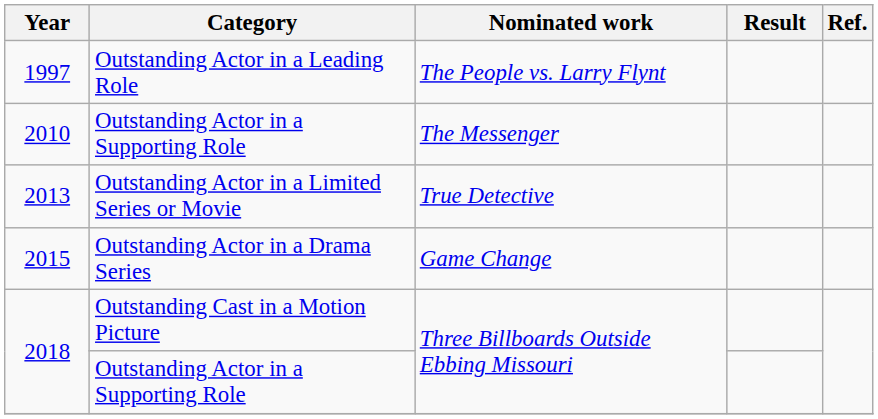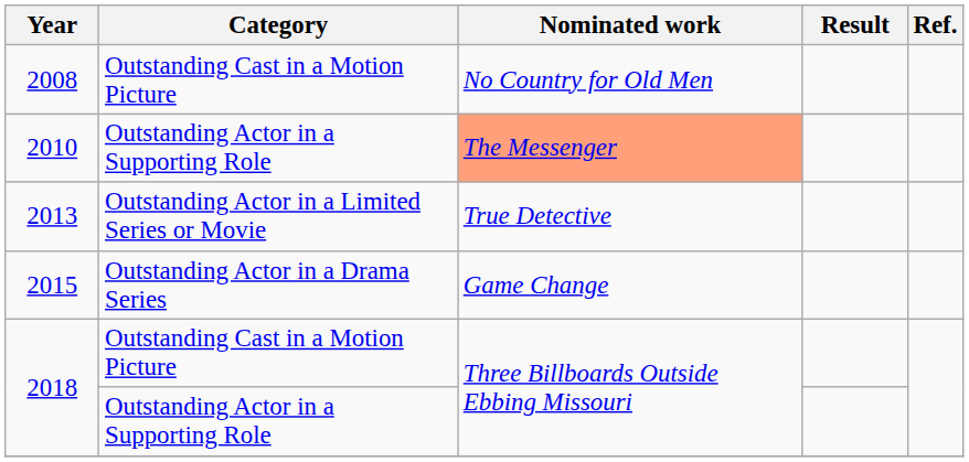 <table class=wikitable>
 <tr>
 <th scope="col" style="width:5em;">Year</th>
 <th scope="col" style="width:26em;">Category</th>
 <th scope="col" style="width:25em;">Nominated work</th>
 <th scope="col" style="width:5em;">Result</th>
 <th>Ref.</th>
 </tr>
 <tr>
-<td style="text-align:center;"><a href='#'>1997</a></td>
-<td><a href='#'>Outstanding Actor in a Leading Role</a></td>
-<td><em><a href='#'>The People vs. Larry Flynt</a></em></td>
+<td style="text-align:center;"><a href='#'>2008</a></td>
+<td><a href='#'>Outstanding Cast in a Motion Picture</a></td>
+<td><em><a href='#'>No Country for Old Men</a></em></td>
 <td></td>
 <td></td>
 </tr>
 <tr>
 <td style="text-align:center;"><a href='#'>2010</a></td>
 <td><a href='#'>Outstanding Actor in a Supporting Role</a></td>
-<td><em><a href='#'>The Messenger</a></em></td>
+<td style="background: lightsalmon;"><em><a href='#'>The Messenger</a></em></td>
 <td></td>
 <td></td>
 </tr>
 <tr>
 <td style="text-align:center;"><a href='#'>2013</a></td>
 <td><a href='#'>Outstanding Actor in a Limited Series or Movie</a></td>
 <td><em><a href='#'>True Detective</a></em></td>
 <td></td>
 <td></td>
 </tr>
 <tr>
 <td style="text-align:center;"><a href='#'>2015</a></td>
 <td><a href='#'>Outstanding Actor in a Drama Series</a></td>
 <td><em><a href='#'>Game Change</a></em></td>
 <td></td>
 <td></td>
 </tr>
 <tr>
 <td style="text-align:center;", rowspan=2><a href='#'>2018</a></td>
 <td><a href='#'>Outstanding Cast in a Motion Picture</a></td>
 <td rowspan=2><em><a href='#'>Three Billboards Outside Ebbing Missouri</a></em></td>
 <td></td>
 <td rowspan=2></td>
 </tr>
 <tr>
 <td><a href='#'>Outstanding Actor in a Supporting Role</a></td>
 <td></td>
 </tr>
 <tr>
 </tr>
 </table>
